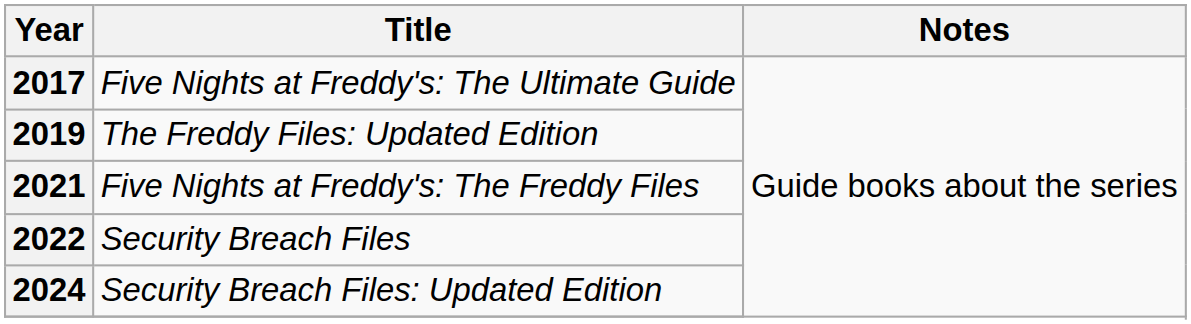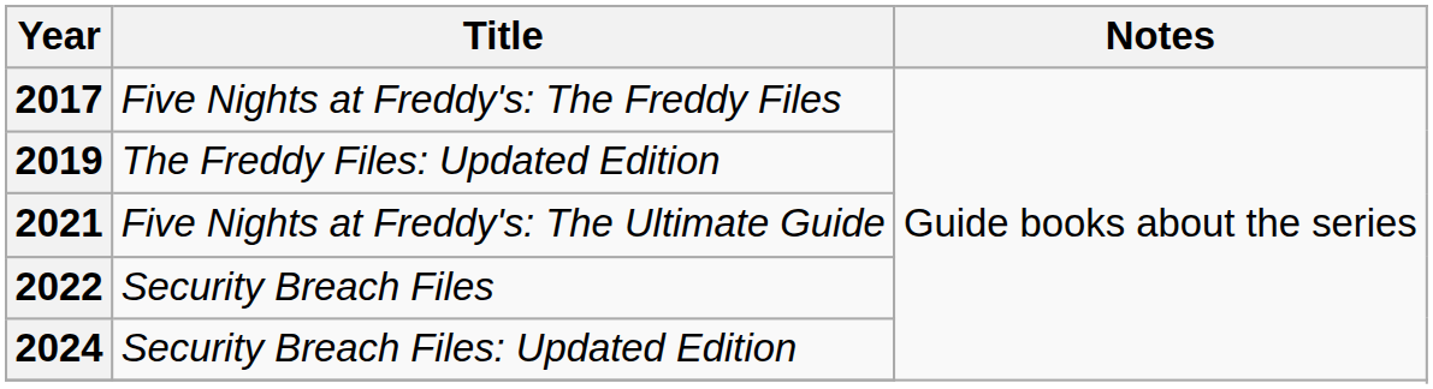 <table class="wikitable sortable">
 <tr>
 <th scope="row">Year</th>
 <th scope="row">Title</th>
 <th scope="row">Notes</th>
 </tr>
 <tr>
 <th scope="row">2017</th>
-<td><em>Five Nights at Freddy's: The Ultimate Guide</em></td>
+<td><em>Five Nights at Freddy's: The Freddy Files</em></td>
 <td rowspan=6>Guide books about the series</td>
 </tr>
 <tr>
 <th scope="row">2019</th>
 <td><em>The Freddy Files: Updated Edition</em></td>
 </tr>
 <tr>
 <th scope="row">2021</th>
-<td><em>Five Nights at Freddy's: The Freddy Files</em></td>
+<td><em>Five Nights at Freddy's: The Ultimate Guide</em></td>
 </tr>
 <tr>
 <th scope="row">2022</th>
 <td><em>Security Breach Files</em></td>
 </tr>
 <tr>
 <th scope="row">2024</th>
 <td><em>Security Breach Files: Updated Edition</em></td>
 </tr>
 <tr>
 </tr>
 </table>
